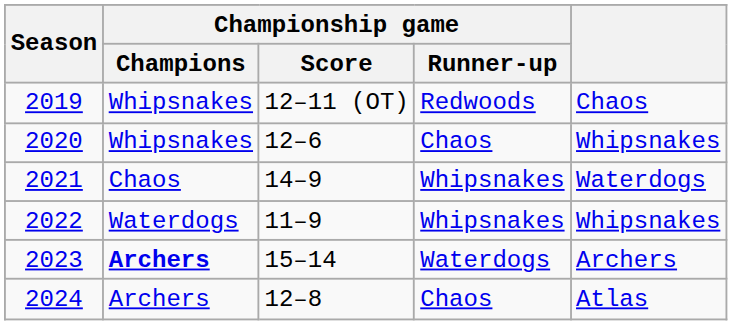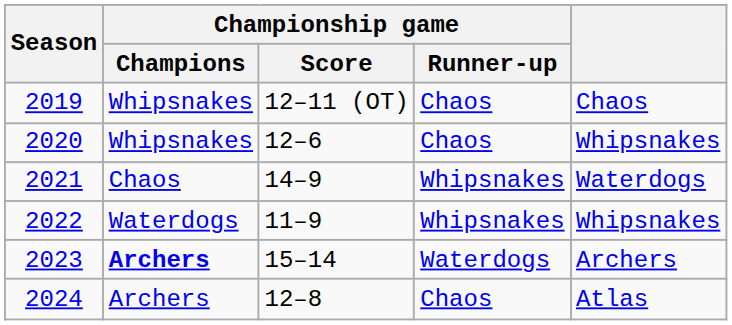 <table class="wikitable">
 <tr>
 <th scope="col" rowspan="2">Season</th>
 <th scope="col" colspan="3">Championship game</th>
 <th scope="col" rowspan="2"></th>
 </tr>
 <tr>
 <th scope="col">Champions</th>
 <th scope="col">Score</th>
 <th scope="col">Runner-up</th>
 </tr>
 <tr>
 <td scope="row" style="text-align:center;"><a href='#'>2019</a></td>
 <td><a href='#'>Whipsnakes</a></td>
 <td>12–11 (OT)</td>
-<td><a href='#'>Redwoods</a></td>
+<td><a href='#'>Chaos</a></td>
 <td><a href='#'>Chaos</a></td>
 </tr>
 <tr>
 <td scope="row" style="text-align:center;"><a href='#'>2020</a></td>
 <td><a href='#'>Whipsnakes</a></td>
 <td>12–6</td>
 <td><a href='#'>Chaos</a></td>
 <td><a href='#'>Whipsnakes</a></td>
 </tr>
 <tr>
 <td scope="row" style="text-align:center;"><a href='#'>2021</a></td>
 <td><a href='#'>Chaos</a></td>
 <td>14–9</td>
 <td><a href='#'>Whipsnakes</a></td>
 <td><a href='#'>Waterdogs</a></td>
 </tr>
 <tr>
 <td scope="row" style="text-align:center;"><a href='#'>2022</a></td>
 <td><a href='#'>Waterdogs</a></td>
 <td>11–9</td>
 <td><a href='#'>Whipsnakes</a></td>
 <td><a href='#'>Whipsnakes</a></td>
 </tr>
 <tr>
 <td scope="row" style="text-align:center;"><a href='#'>2023</a></td>
 <td><strong><a href='#'>Archers</a></strong></td>
 <td>15–14</td>
 <td><a href='#'>Waterdogs</a></td>
 <td><a href='#'>Archers</a></td>
 </tr>
 <tr>
 <td scope="row" style="text-align:center;"><a href='#'>2024</a></td>
 <td><a href='#'>Archers</a></td>
 <td>12–8</td>
 <td><a href='#'>Chaos</a></td>
 <td><a href='#'>Atlas</a></td>
 </tr>
 </table>
